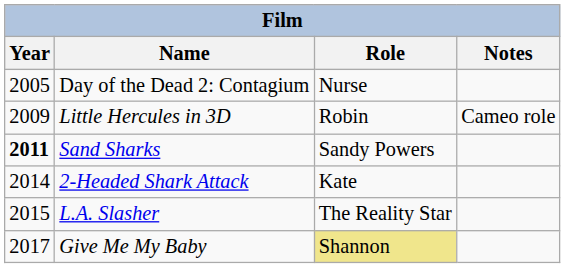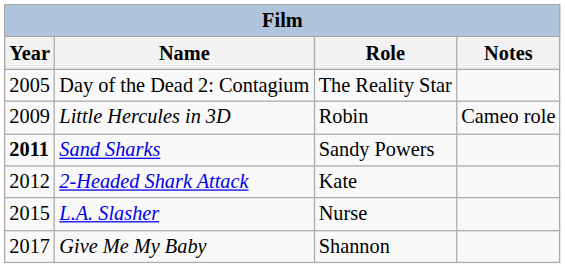 <table class="wikitable">
 <tr style="background:#ccc; text-align:center;">
 <th colspan="4" style="background: LightSteelBlue;">Film</th>
 </tr>
 <tr style="background:#ccc; text-align:center;">
 <th>Year</th>
 <th>Name</th>
 <th>Role</th>
 <th>Notes</th>
 </tr>
 <tr>
 <td>2005</td>
 <td>Day of the Dead 2: Contagium</td>
-<td>Nurse</td>
+<td>The Reality Star</td>
 <td></td>
 </tr>
 <tr>
 <td>2009</td>
 <td><em>Little Hercules in 3D</em></td>
 <td>Robin</td>
 <td>Cameo role</td>
 </tr>
 <tr>
 <td><strong>2011</strong></td>
 <td><em><a href='#'>Sand Sharks</a></em></td>
 <td>Sandy Powers</td>
 <td></td>
 </tr>
 <tr>
-<td>2014</td>
+<td>2012</td>
 <td><em><a href='#'>2-Headed Shark Attack</a></em></td>
 <td>Kate</td>
 <td></td>
 </tr>
 <tr>
 <td>2015</td>
 <td><em><a href='#'>L.A. Slasher</a></em></td>
-<td>The Reality Star</td>
+<td>Nurse</td>
 <td></td>
 </tr>
 <tr>
 <td>2017</td>
 <td><em>Give Me My Baby</em></td>
-<td style="background: khaki;">Shannon</td>
+<td>Shannon</td>
 <td></td>
 </tr>
 </table>
